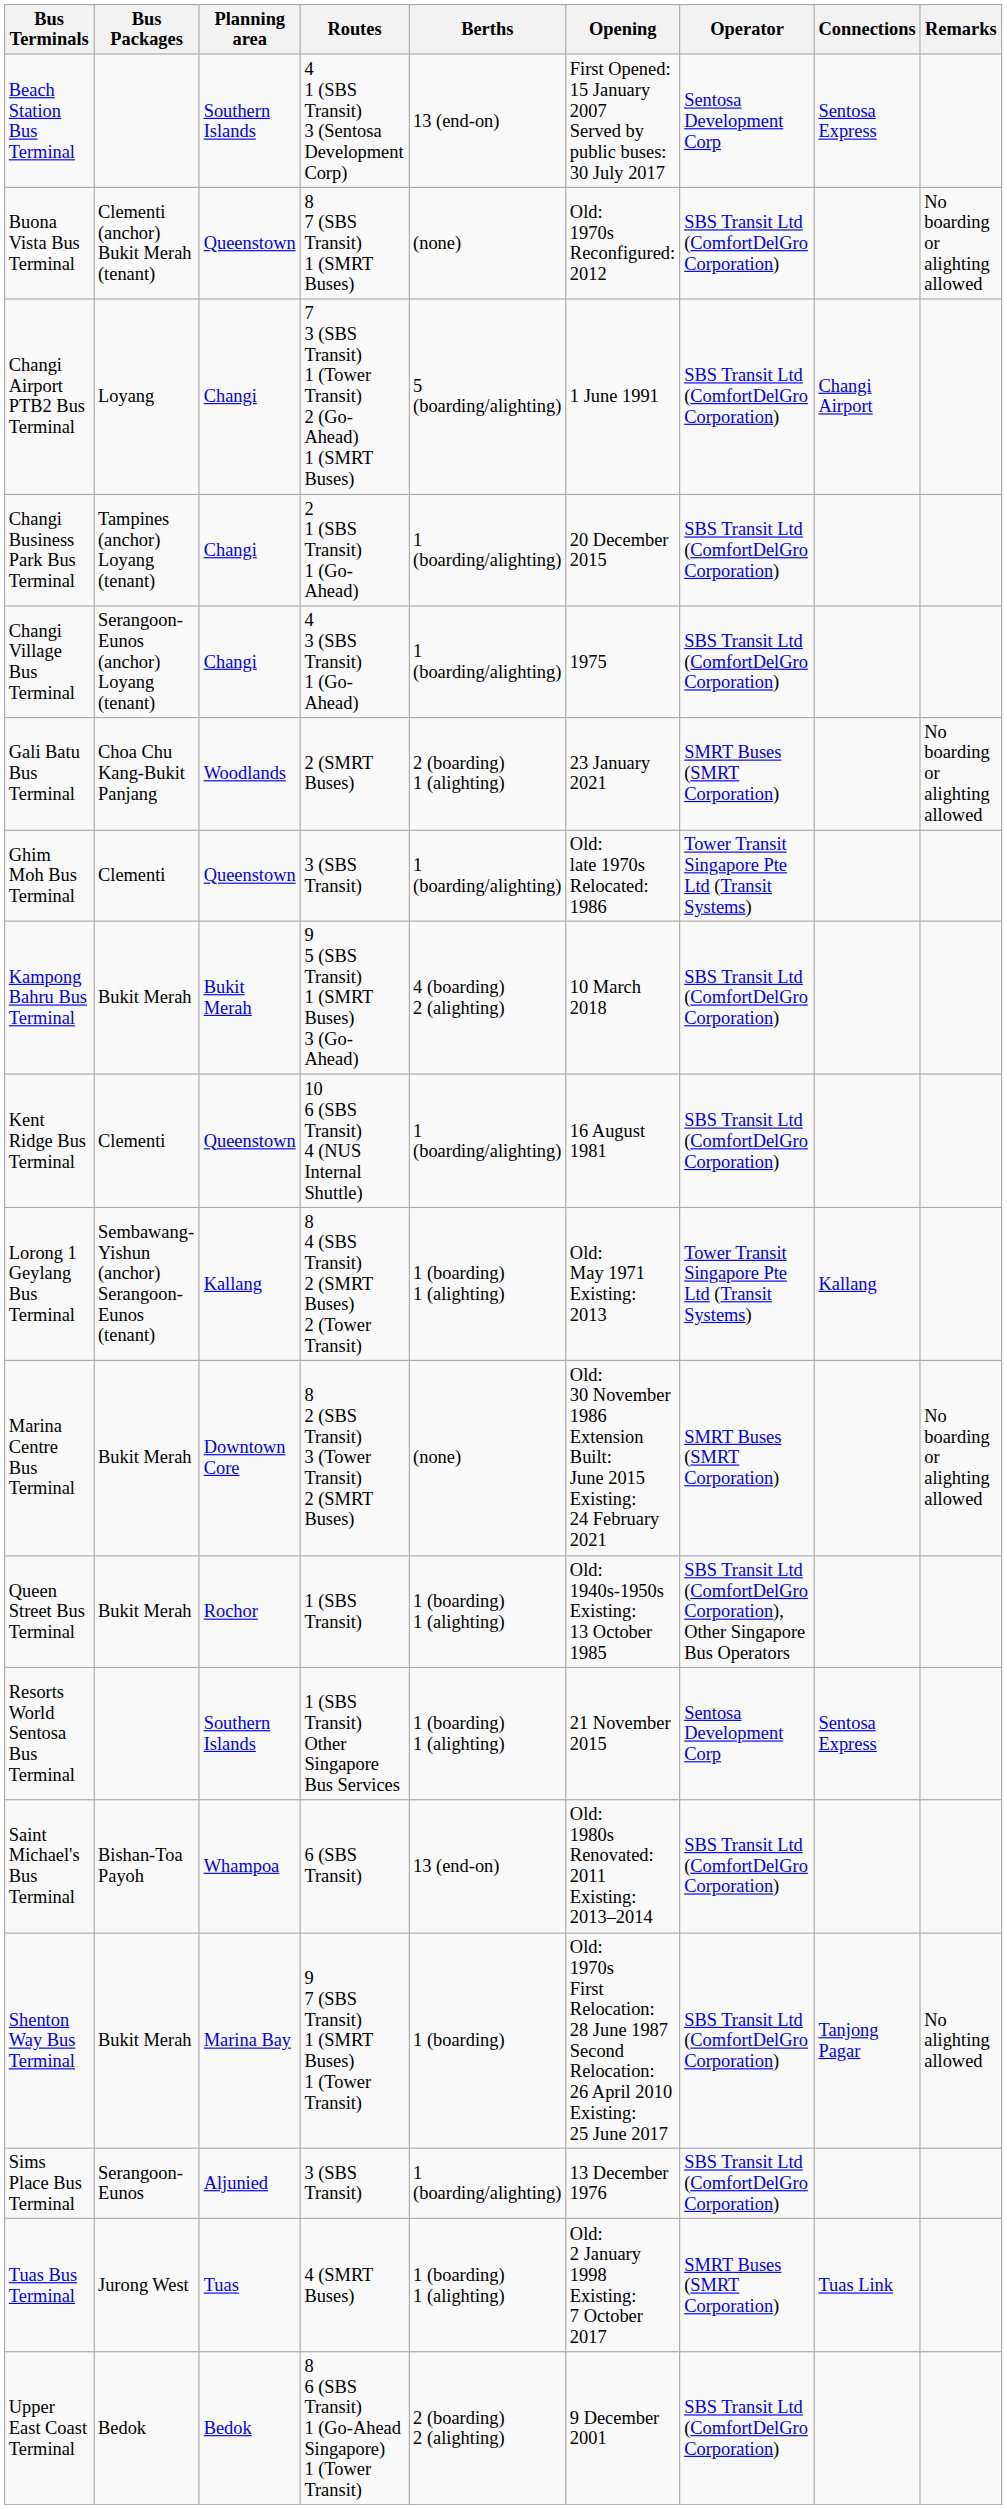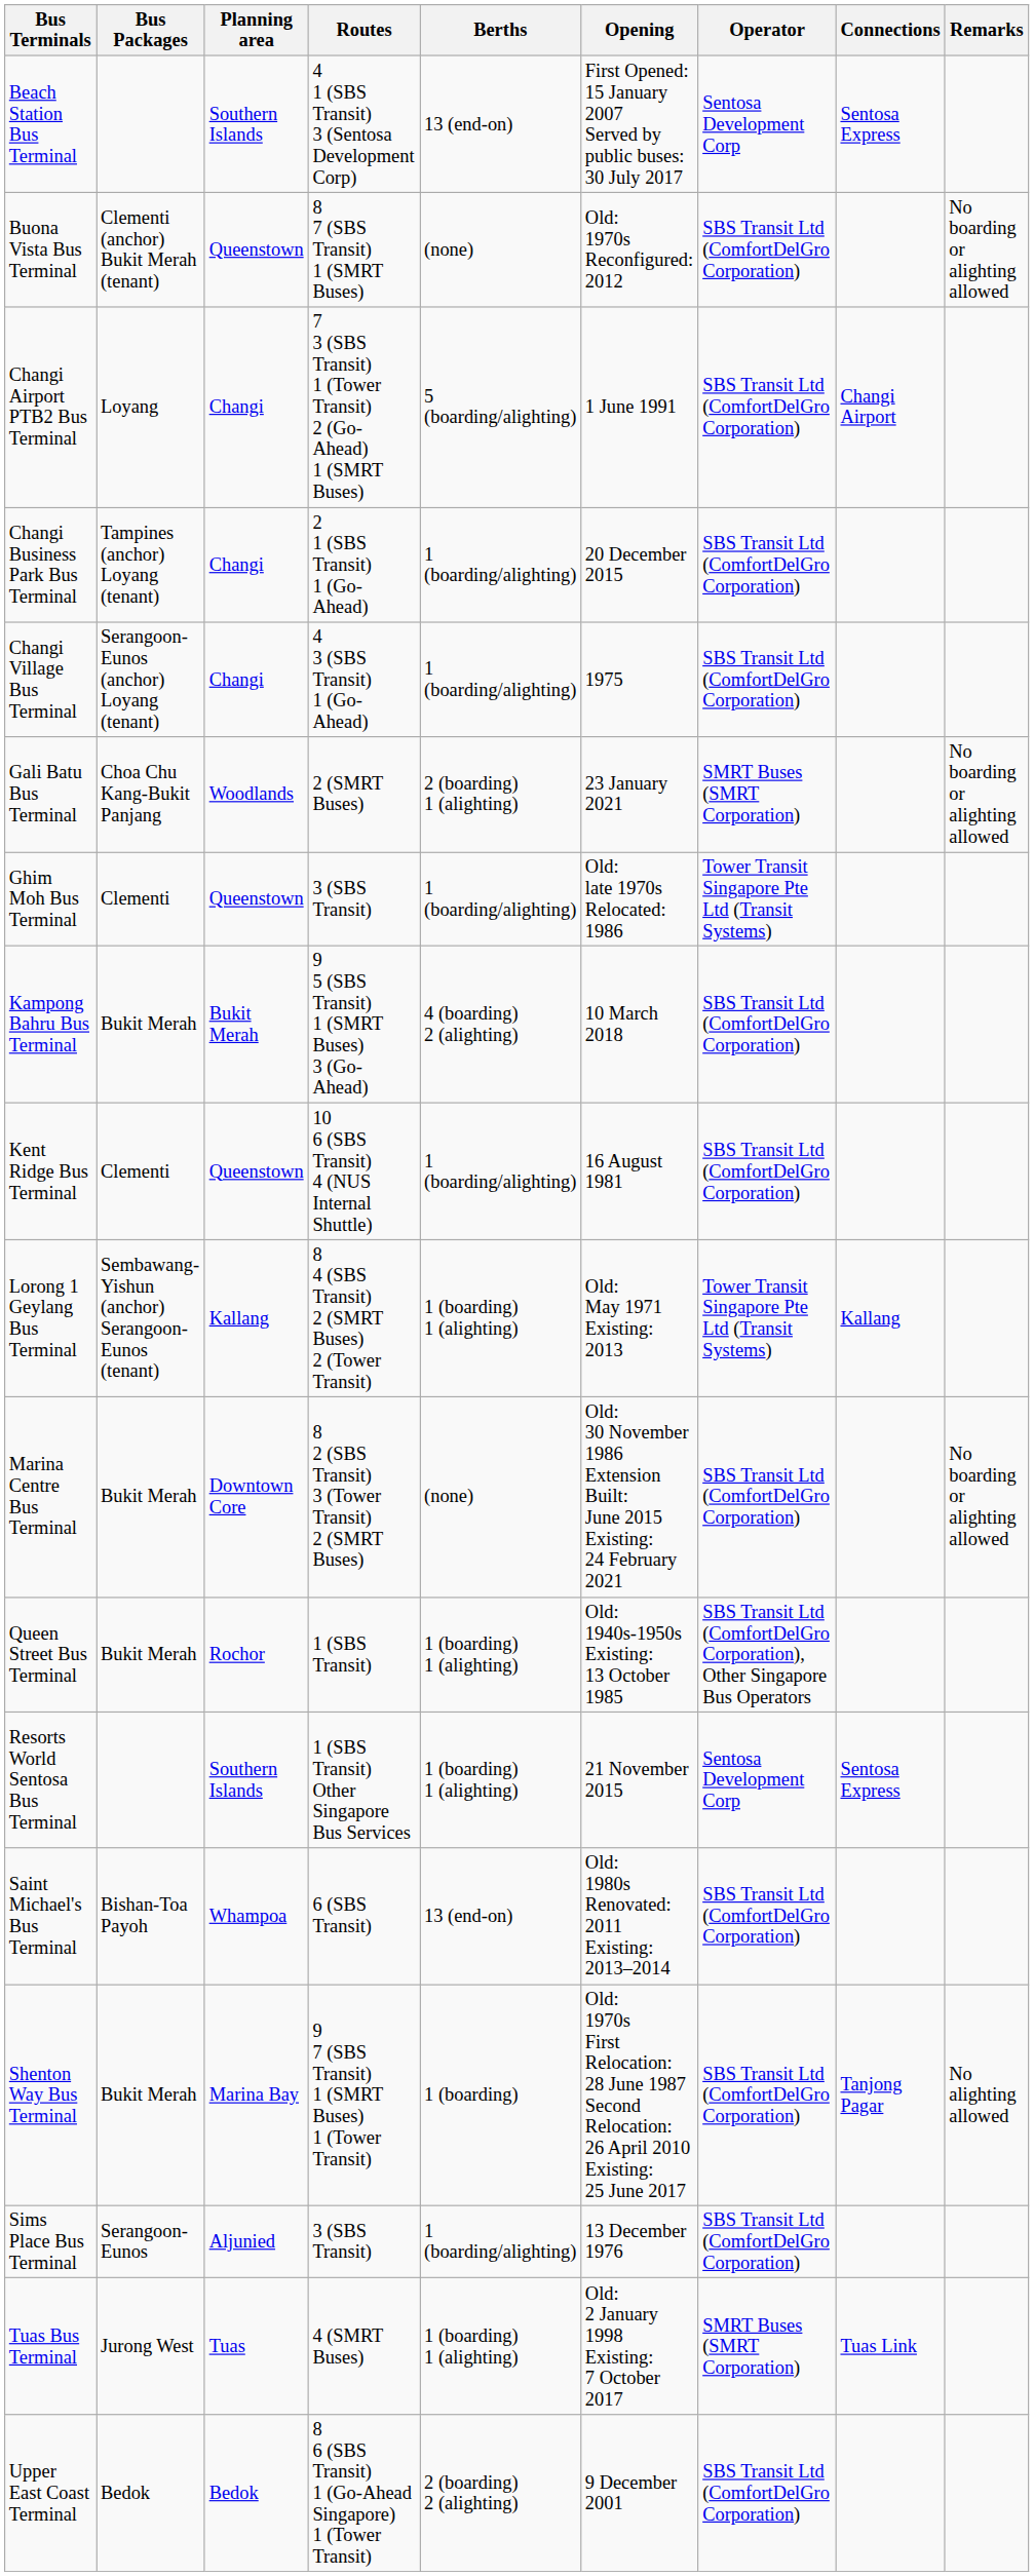 <table class="wikitable sortable">
 <tr>
 <th>Bus Terminals</th>
 <th>Bus Packages</th>
 <th>Planning area</th>
 <th>Routes</th>
 <th>Berths</th>
 <th>Opening</th>
 <th>Operator</th>
 <th>Connections</th>
 <th>Remarks</th>
 </tr>
 <tr>
 <td><a href='#'>Beach Station Bus Terminal</a></td>
 <td></td>
 <td><a href='#'>Southern Islands</a></td>
 <td>4<br>1 (SBS Transit)<br>3 (Sentosa Development Corp)</td>
 <td>13 (end-on)</td>
 <td>First Opened:<br>15 January 2007<br>Served by public buses:<br>30 July 2017</td>
 <td><a href='#'>Sentosa Development Corp</a></td>
 <td><a href='#'>Sentosa Express</a></td>
 <td></td>
 </tr>
 <tr>
 <td>Buona Vista Bus Terminal</td>
 <td>Clementi (anchor)<br>Bukit Merah (tenant)</td>
 <td><a href='#'>Queenstown</a></td>
 <td>8<br>7 (SBS Transit)<br>1 (SMRT Buses)</td>
 <td>(none)</td>
 <td>Old:<br>1970s<br>Reconfigured:<br>2012</td>
 <td><a href='#'>SBS Transit Ltd</a> (<a href='#'>ComfortDelGro Corporation</a>)</td>
 <td></td>
 <td>No boarding or alighting allowed</td>
 </tr>
 <tr>
 <td>Changi Airport PTB2 Bus Terminal</td>
 <td>Loyang</td>
 <td><a href='#'>Changi</a></td>
 <td>7<br>3 (SBS Transit)<br>1 (Tower Transit)<br>2 (Go-Ahead)<br>1 (SMRT Buses)</td>
 <td>5 (boarding/alighting)</td>
 <td>1 June 1991</td>
 <td><a href='#'>SBS Transit Ltd</a> (<a href='#'>ComfortDelGro Corporation</a>)</td>
 <td> <a href='#'>Changi Airport</a></td>
 <td></td>
 </tr>
 <tr>
 <td>Changi Business Park Bus Terminal</td>
 <td>Tampines (anchor)<br>Loyang (tenant)</td>
 <td><a href='#'>Changi</a></td>
 <td>2<br>1 (SBS Transit)<br>1 (Go-Ahead)</td>
 <td>1 (boarding/alighting)</td>
 <td>20 December 2015</td>
 <td><a href='#'>SBS Transit Ltd</a> (<a href='#'>ComfortDelGro Corporation</a>)</td>
 <td></td>
 <td></td>
 </tr>
 <tr>
 <td>Changi Village Bus Terminal</td>
 <td>Serangoon-Eunos (anchor)<br>Loyang (tenant)</td>
 <td><a href='#'>Changi</a></td>
 <td>4<br>3 (SBS Transit)<br>1 (Go-Ahead)</td>
 <td>1 (boarding/alighting)</td>
 <td>1975</td>
 <td><a href='#'>SBS Transit Ltd</a> (<a href='#'>ComfortDelGro Corporation</a>)</td>
 <td></td>
 <td></td>
 </tr>
 <tr>
 <td>Gali Batu Bus Terminal</td>
 <td>Choa Chu Kang-Bukit Panjang</td>
 <td><a href='#'>Woodlands</a></td>
 <td>2 (SMRT Buses)</td>
 <td>2 (boarding)<br>1 (alighting)</td>
 <td>23 January 2021</td>
 <td><a href='#'>SMRT Buses</a> (<a href='#'>SMRT Corporation</a>)</td>
 <td></td>
 <td>No boarding or alighting allowed</td>
 </tr>
 <tr>
 <td>Ghim Moh Bus Terminal</td>
 <td>Clementi</td>
 <td><a href='#'>Queenstown</a></td>
 <td>3 (SBS Transit)</td>
 <td>1 (boarding/alighting)</td>
 <td>Old:<br>late 1970s<br>Relocated:<br>1986</td>
 <td><a href='#'>Tower Transit Singapore Pte Ltd</a> (<a href='#'>Transit Systems</a>)</td>
 <td></td>
 <td></td>
 </tr>
 <tr>
 <td><a href='#'>Kampong Bahru Bus Terminal</a></td>
 <td>Bukit Merah</td>
 <td><a href='#'>Bukit Merah</a></td>
 <td>9<br>5 (SBS Transit)<br>1 (SMRT Buses)<br>3 (Go-Ahead)</td>
 <td>4 (boarding)<br>2 (alighting)</td>
 <td>10 March 2018</td>
 <td><a href='#'>SBS Transit Ltd</a> (<a href='#'>ComfortDelGro Corporation</a>)</td>
 <td></td>
 <td></td>
 </tr>
 <tr>
 <td>Kent Ridge Bus Terminal</td>
 <td>Clementi</td>
 <td><a href='#'>Queenstown</a></td>
 <td>10<br>6 (SBS Transit)<br>4 (NUS Internal Shuttle)</td>
 <td>1 (boarding/alighting)</td>
 <td>16 August 1981</td>
 <td><a href='#'>SBS Transit Ltd</a> (<a href='#'>ComfortDelGro Corporation</a>)</td>
 <td></td>
 <td></td>
 </tr>
 <tr>
 <td>Lorong 1 Geylang Bus Terminal</td>
 <td>Sembawang-Yishun (anchor)<br>Serangoon-Eunos (tenant)</td>
 <td><a href='#'>Kallang</a></td>
 <td>8<br>4 (SBS Transit)<br>2 (SMRT Buses)<br>2 (Tower Transit)</td>
 <td>1 (boarding)<br>1 (alighting)</td>
 <td>Old:<br>May 1971<br>Existing:<br>2013</td>
 <td><a href='#'>Tower Transit Singapore Pte Ltd</a> (<a href='#'>Transit Systems</a>)</td>
 <td> <a href='#'>Kallang</a></td>
 <td></td>
 </tr>
 <tr>
 <td>Marina Centre Bus Terminal</td>
 <td>Bukit Merah</td>
 <td><a href='#'>Downtown Core</a></td>
 <td>8<br>2 (SBS Transit)<br>3 (Tower Transit)<br>2 (SMRT Buses)</td>
 <td>(none)</td>
 <td>Old:<br>30 November 1986<br>Extension Built:<br>June 2015<br>Existing:<br>24 February 2021</td>
-<td><a href='#'>SMRT Buses</a> (<a href='#'>SMRT Corporation</a>)</td>
+<td><a href='#'>SBS Transit Ltd</a> (<a href='#'>ComfortDelGro Corporation</a>)</td>
 <td></td>
 <td>No boarding or alighting allowed</td>
 </tr>
 <tr>
 <td>Queen Street Bus Terminal</td>
 <td>Bukit Merah</td>
 <td><a href='#'>Rochor</a></td>
 <td>1 (SBS Transit)</td>
 <td>1 (boarding)<br>1 (alighting)</td>
 <td>Old:<br>1940s-1950s<br>Existing:<br>13 October 1985</td>
 <td><a href='#'>SBS Transit Ltd</a> (<a href='#'>ComfortDelGro Corporation</a>),<br>Other Singapore Bus Operators</td>
 <td></td>
 <td></td>
 </tr>
 <tr>
 <td>Resorts World Sentosa Bus Terminal</td>
 <td></td>
 <td><a href='#'>Southern Islands</a></td>
 <td><br>1 (SBS Transit)<br>Other Singapore Bus Services</td>
 <td>1 (boarding)<br>1 (alighting)</td>
 <td>21 November 2015</td>
 <td><a href='#'>Sentosa Development Corp</a></td>
 <td><a href='#'>Sentosa Express</a></td>
 <td></td>
 </tr>
 <tr>
 <td>Saint Michael's Bus Terminal</td>
 <td>Bishan-Toa Payoh</td>
 <td><a href='#'>Whampoa</a></td>
 <td>6 (SBS Transit)</td>
 <td>13 (end-on)</td>
 <td>Old:<br>1980s<br>Renovated:<br>2011<br>Existing:<br>2013–2014</td>
 <td><a href='#'>SBS Transit Ltd</a> (<a href='#'>ComfortDelGro Corporation</a>)</td>
 <td></td>
 <td></td>
 </tr>
 <tr>
 <td><a href='#'>Shenton Way Bus Terminal</a></td>
 <td>Bukit Merah</td>
 <td><a href='#'>Marina Bay</a></td>
 <td>9<br>7 (SBS Transit)<br>1 (SMRT Buses)<br>1 (Tower Transit)</td>
 <td>1 (boarding)</td>
 <td>Old:<br>1970s<br>First Relocation:<br>28 June 1987<br>Second Relocation:<br>26 April 2010<br>Existing:<br>25 June 2017</td>
 <td><a href='#'>SBS Transit Ltd</a> (<a href='#'>ComfortDelGro Corporation</a>)</td>
 <td> <a href='#'>Tanjong Pagar</a></td>
 <td>No alighting allowed</td>
 </tr>
 <tr>
 <td>Sims Place Bus Terminal</td>
 <td>Serangoon-Eunos</td>
 <td><a href='#'>Aljunied</a></td>
 <td>3 (SBS Transit)</td>
 <td>1 (boarding/alighting)</td>
 <td>13 December 1976</td>
 <td><a href='#'>SBS Transit Ltd</a> (<a href='#'>ComfortDelGro Corporation</a>)</td>
 <td></td>
 <td></td>
 </tr>
 <tr>
 <td><a href='#'>Tuas Bus Terminal</a></td>
 <td>Jurong West</td>
 <td><a href='#'>Tuas</a></td>
 <td>4 (SMRT Buses)</td>
 <td>1 (boarding)<br>1 (alighting)</td>
 <td>Old:<br>2 January 1998<br>Existing:<br>7 October 2017</td>
 <td><a href='#'>SMRT Buses</a> (<a href='#'>SMRT Corporation</a>)</td>
 <td> <a href='#'>Tuas Link</a></td>
 <td></td>
 </tr>
 <tr>
 <td>Upper East Coast Terminal</td>
 <td>Bedok</td>
 <td><a href='#'>Bedok</a></td>
 <td>8<br>6 (SBS Transit)<br>1 (Go-Ahead Singapore)<br>1 (Tower Transit)</td>
 <td>2 (boarding)<br>2 (alighting)</td>
 <td>9 December 2001</td>
 <td><a href='#'>SBS Transit Ltd</a> (<a href='#'>ComfortDelGro Corporation</a>)</td>
 <td></td>
 <td></td>
 </tr>
 </table>
